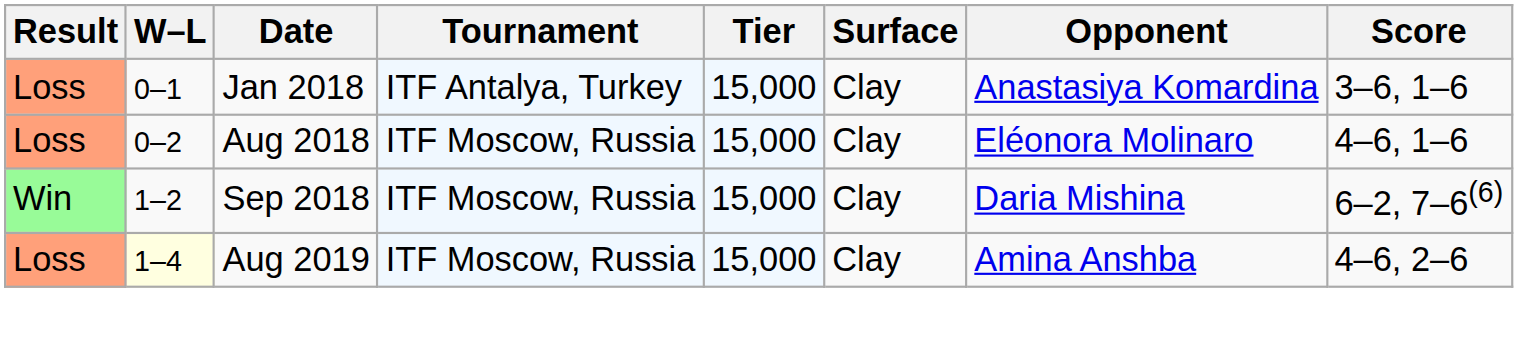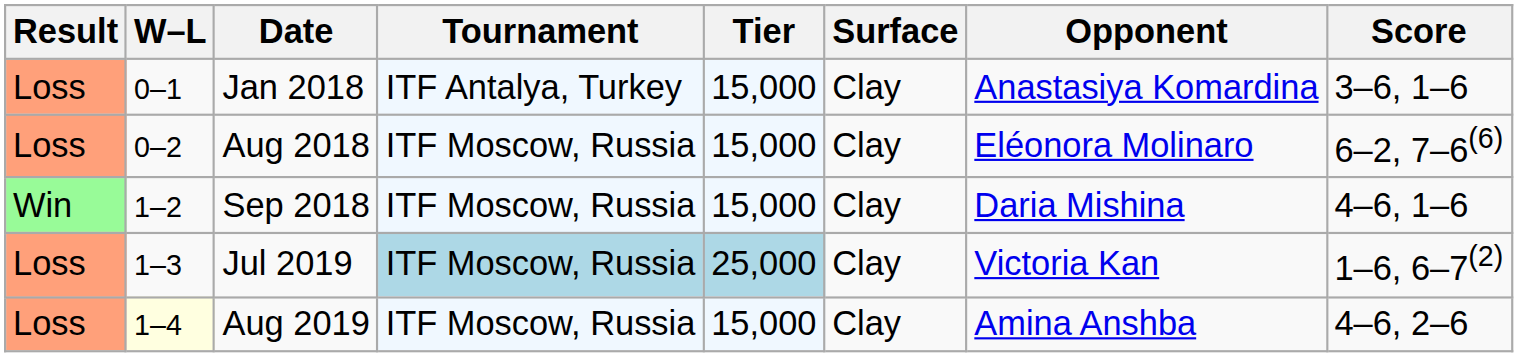 <table class="wikitable sortable">
 <tr>
 <th>Result</th>
 <th class="unsortable">W–L</th>
 <th>Date</th>
 <th>Tournament</th>
 <th>Tier</th>
 <th>Surface</th>
 <th>Opponent</th>
 <th class="unsortable">Score</th>
 </tr>
 <tr>
 <td bgcolor=#ffa07a>Loss</td>
 <td><small>0–1</small></td>
 <td>Jan 2018</td>
 <td style=background:#f0f8ff;>ITF Antalya, Turkey</td>
 <td style=background:#f0f8ff;>15,000</td>
 <td>Clay</td>
 <td> <a href='#'>Anastasiya Komardina</a></td>
 <td>3–6, 1–6</td>
 </tr>
 <tr>
 <td bgcolor=#ffa07a>Loss</td>
 <td><small>0–2</small></td>
 <td>Aug 2018</td>
 <td style=background:#f0f8ff;>ITF Moscow, Russia</td>
 <td style=background:#f0f8ff;>15,000</td>
 <td>Clay</td>
 <td> <a href='#'>Eléonora Molinaro</a></td>
-<td>4–6, 1–6</td>
+<td>6–2, 7–6<sup>(6)</sup></td>
 </tr>
 <tr>
 <td bgcolor="98FB98">Win</td>
 <td><small>1–2</small></td>
 <td>Sep 2018</td>
 <td style=background:#f0f8ff;>ITF Moscow, Russia</td>
 <td style=background:#f0f8ff;>15,000</td>
 <td>Clay</td>
 <td> <a href='#'>Daria Mishina</a></td>
-<td>6–2, 7–6<sup>(6)</sup></td>
+<td>4–6, 1–6</td>
+</tr>
+<tr>
+<td bgcolor=#ffa07a>Loss</td>
+<td><small>1–3</small></td>
+<td>Jul 2019</td>
+<td style="background:lightblue;">ITF Moscow, Russia</td>
+<td style="background:lightblue;">25,000</td>
+<td>Clay</td>
+<td> <a href='#'>Victoria Kan</a></td>
+<td>1–6, 6–7<sup>(2)</sup></td>
 </tr>
 <tr>
 <td bgcolor=#ffa07a>Loss</td>
 <td style="background: lightyellow;"><small>1–4</small></td>
 <td>Aug 2019</td>
 <td style=background:#f0f8ff;>ITF Moscow, Russia</td>
 <td style=background:#f0f8ff;>15,000</td>
 <td>Clay</td>
 <td> <a href='#'>Amina Anshba</a></td>
 <td>4–6, 2–6</td>
 </tr>
 </table>
